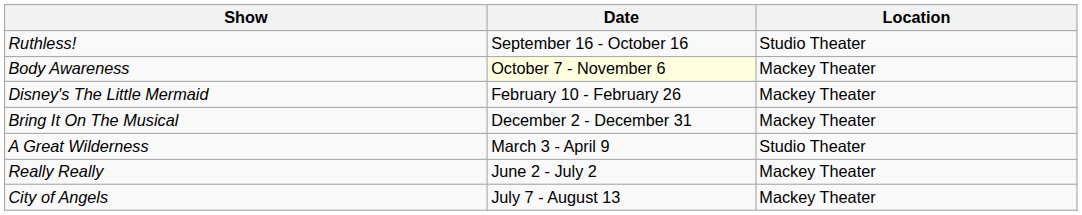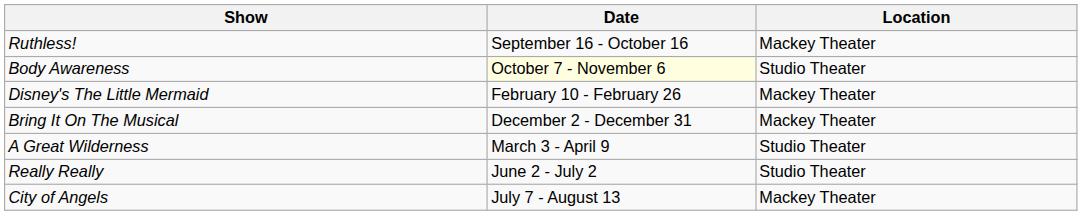 <table class="wikitable" style="font-size:90%; width:60%">
 <tr>
 <th style="width:45%;">Show</th>
 <th style="width:25%;">Date</th>
 <th style="width:30%;">Location</th>
 </tr>
 <tr>
 <td><em>Ruthless!</em></td>
 <td>September 16 - October 16</td>
-<td>Studio Theater</td>
+<td>Mackey Theater</td>
 </tr>
 <tr>
 <td><em>Body Awareness</em></td>
 <td style="background: lightyellow;">October 7 - November 6</td>
-<td>Mackey Theater</td>
+<td>Studio Theater</td>
 </tr>
 <tr>
 <td><em>Disney's The Little Mermaid</em></td>
 <td>February 10 - February 26</td>
 <td>Mackey Theater</td>
 </tr>
 <tr>
 <td><em>Bring It On The Musical</em></td>
 <td>December 2 - December 31</td>
 <td>Mackey Theater</td>
 </tr>
 <tr>
 <td><em>A Great Wilderness</em></td>
 <td>March 3 - April 9</td>
 <td>Studio Theater</td>
 </tr>
 <tr>
 <td><em>Really Really</em></td>
 <td>June 2 - July 2</td>
-<td>Mackey Theater</td>
+<td>Studio Theater</td>
 </tr>
 <tr>
 <td><em>City of Angels</em></td>
 <td>July 7 - August 13</td>
 <td>Mackey Theater</td>
 </tr>
 </table>
